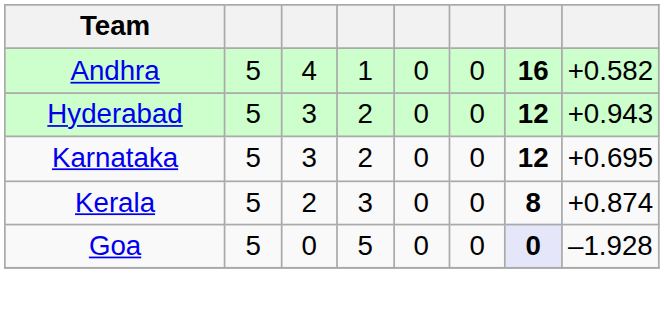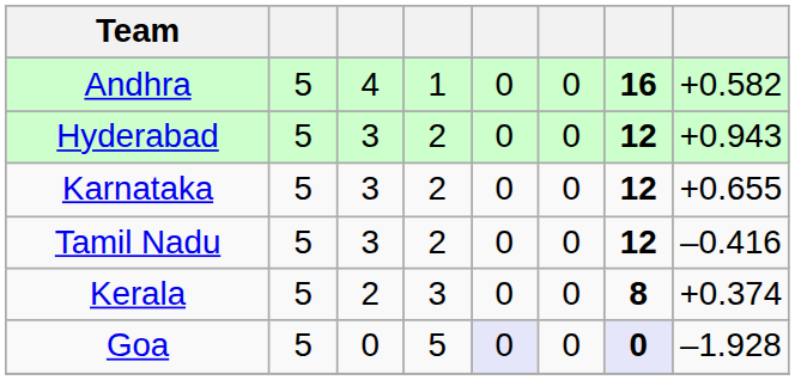 <table class="wikitable" style="text-align:center">
 <tr>
 <th style="width:120px">Team</th>
 <th style="width:25px"></th>
 <th style="width:25px"></th>
 <th style="width:25px"></th>
 <th style="width:25px"></th>
 <th style="width:25px"></th>
 <th style="width:25px"></th>
 <th style="width:40px;"></th>
 </tr>
 <tr style="background:#cfc;">
 <td><a href='#'>Andhra</a></td>
 <td>5</td>
 <td>4</td>
 <td>1</td>
 <td>0</td>
 <td>0</td>
 <td><strong>16</strong></td>
 <td>+0.582</td>
 </tr>
 <tr style="background:#cfc;">
 <td><a href='#'>Hyderabad</a></td>
 <td>5</td>
 <td>3</td>
 <td>2</td>
 <td>0</td>
 <td>0</td>
 <td><strong>12</strong></td>
 <td>+0.943</td>
 </tr>
 <tr>
 <td><a href='#'>Karnataka</a></td>
 <td>5</td>
 <td>3</td>
 <td>2</td>
 <td>0</td>
 <td>0</td>
 <td><strong>12</strong></td>
-<td>+0.695</td>
+<td>+0.655</td>
+</tr>
+<tr>
+<td><a href='#'>Tamil Nadu</a></td>
+<td>5</td>
+<td>3</td>
+<td>2</td>
+<td>0</td>
+<td>0</td>
+<td><strong>12</strong></td>
+<td>–0.416</td>
 </tr>
 <tr>
 <td><a href='#'>Kerala</a></td>
 <td>5</td>
 <td>2</td>
 <td>3</td>
 <td>0</td>
 <td>0</td>
 <td><strong>8</strong></td>
-<td>+0.874</td>
+<td>+0.374</td>
 </tr>
 <tr>
 <td><a href='#'>Goa</a></td>
 <td>5</td>
 <td>0</td>
 <td>5</td>
-<td>0</td>
+<td style="background: lavender;">0</td>
 <td>0</td>
 <td style="background: lavender;"><strong>0</strong></td>
 <td>–1.928</td>
 </tr>
 <tr>
 </tr>
 </table>
